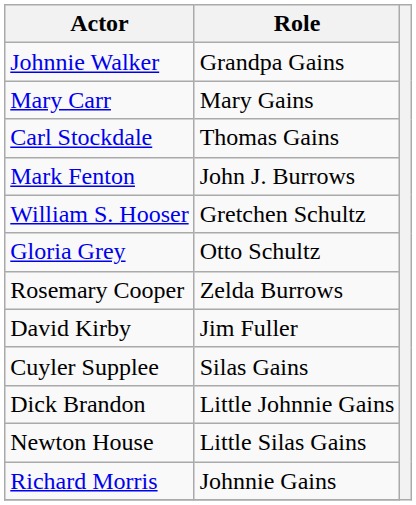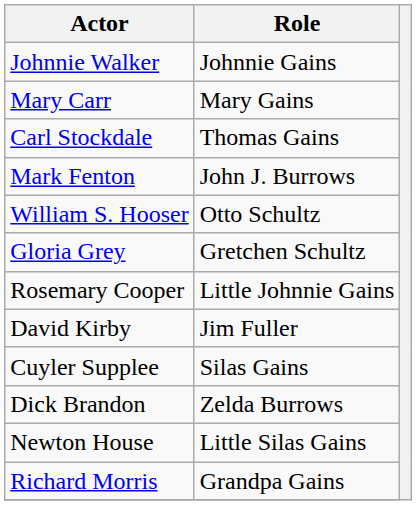 <table class="wikitable">
 <tr>
 <th>Actor</th>
 <th>Role</th>
 <th rowspan=15 style="text-align: center;"></th>
 </tr>
 <tr>
 <td><a href='#'>Johnnie Walker</a></td>
-<td>Grandpa Gains</td>
+<td>Johnnie Gains</td>
 </tr>
 <tr>
 <td><a href='#'>Mary Carr</a></td>
 <td>Mary Gains</td>
 </tr>
 <tr>
 <td><a href='#'>Carl Stockdale</a></td>
 <td>Thomas Gains</td>
 </tr>
 <tr>
 <td><a href='#'>Mark Fenton</a></td>
 <td>John J. Burrows</td>
 </tr>
 <tr>
 <td><a href='#'>William S. Hooser</a></td>
+<td>Otto Schultz</td>
+</tr>
+<tr>
+<td><a href='#'>Gloria Grey</a></td>
 <td>Gretchen Schultz</td>
 </tr>
 <tr>
-<td><a href='#'>Gloria Grey</a></td>
-<td>Otto Schultz</td>
-</tr>
-<tr>
 <td>Rosemary Cooper</td>
-<td>Zelda Burrows</td>
+<td>Little Johnnie Gains</td>
 </tr>
 <tr>
 <td>David Kirby</td>
 <td>Jim Fuller</td>
 </tr>
 <tr>
 <td>Cuyler Supplee</td>
 <td>Silas Gains</td>
 </tr>
 <tr>
 <td>Dick Brandon</td>
-<td>Little Johnnie Gains</td>
+<td>Zelda Burrows</td>
 </tr>
 <tr>
 <td>Newton House</td>
 <td>Little Silas Gains</td>
 </tr>
 <tr>
 <td><a href='#'>Richard Morris</a></td>
-<td>Johnnie Gains</td>
+<td>Grandpa Gains</td>
 </tr>
 <tr>
 </tr>
 </table>
